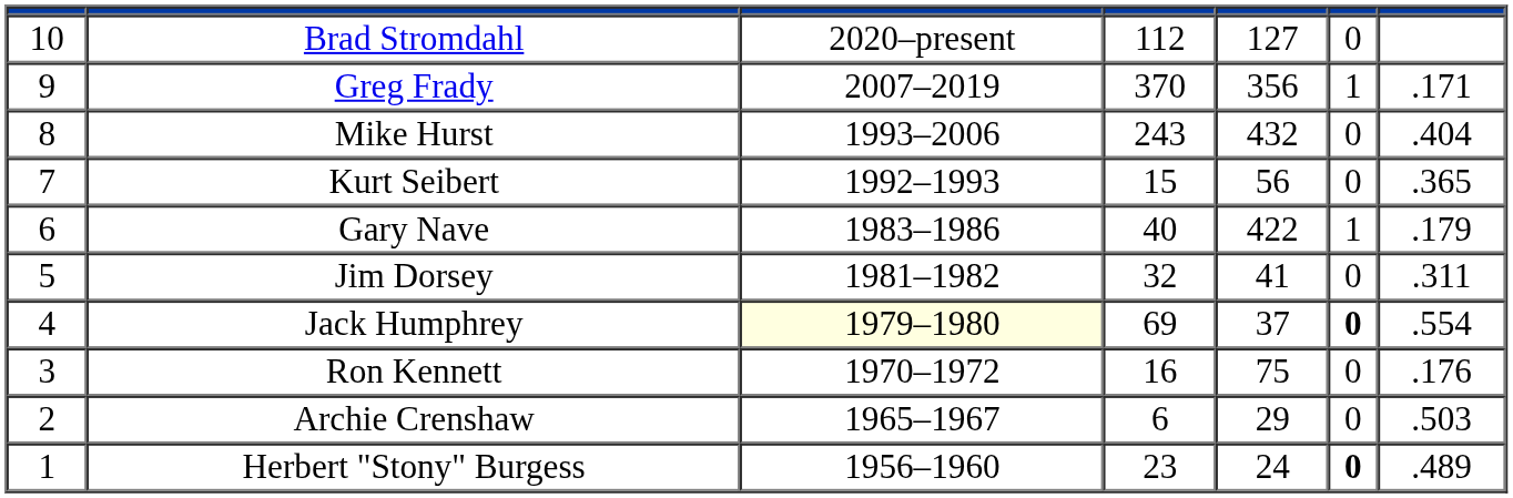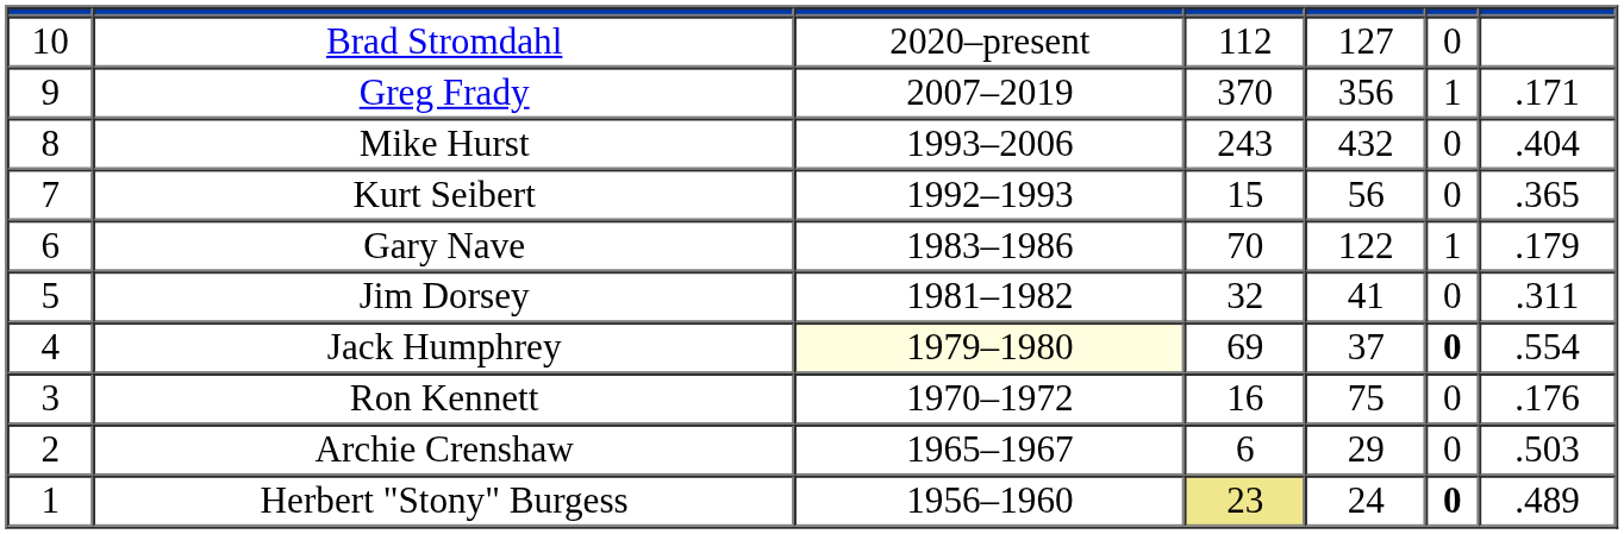 <table cellpadding="1" border="1" cellspacing="0" width="55%">
 <tr>
 <th bgcolor="#0039A6"></th>
 <th bgcolor="#0039A6"></th>
 <th bgcolor="#0039A6"></th>
 <th bgcolor="#0039A6"></th>
 <th bgcolor="#0039A6"></th>
 <th bgcolor="#0039A6"></th>
 <th bgcolor="#0039A6"></th>
 </tr>
 <tr align="center" valign="top">
 <td>10</td>
 <td><a href='#'>Brad Stromdahl</a></td>
 <td>2020–present</td>
 <td>112</td>
 <td>127</td>
 <td>0</td>
 <td></td>
 </tr>
 <tr align="center" valign="top">
 <td>9</td>
 <td><a href='#'>Greg Frady</a></td>
 <td>2007–2019</td>
 <td>370</td>
 <td>356</td>
 <td>1</td>
 <td>.171</td>
 </tr>
 <tr align="center" valign="top">
 <td>8</td>
 <td>Mike Hurst</td>
 <td>1993–2006</td>
 <td>243</td>
 <td>432</td>
 <td>0</td>
 <td>.404</td>
 </tr>
 <tr align="center" valign="top">
 <td>7</td>
 <td>Kurt Seibert</td>
 <td>1992–1993</td>
 <td>15</td>
 <td>56</td>
 <td>0</td>
 <td>.365</td>
 </tr>
 <tr align="center" valign="top">
 <td>6</td>
 <td>Gary Nave</td>
 <td>1983–1986</td>
-<td>40</td>
-<td>422</td>
+<td>70</td>
+<td>122</td>
 <td>1</td>
 <td>.179</td>
 </tr>
 <tr align="center" valign="top">
 <td>5</td>
 <td>Jim Dorsey</td>
 <td>1981–1982</td>
 <td>32</td>
 <td>41</td>
 <td>0</td>
 <td>.311</td>
 </tr>
 <tr align="center" valign="top">
 <td>4</td>
 <td>Jack Humphrey</td>
 <td style="background: lightyellow;">1979–1980</td>
 <td>69</td>
 <td>37</td>
 <td><strong>0</strong></td>
 <td>.554</td>
 </tr>
 <tr align="center" valign="top">
 <td>3</td>
 <td>Ron Kennett</td>
 <td>1970–1972</td>
 <td>16</td>
 <td>75</td>
 <td>0</td>
 <td>.176</td>
 </tr>
 <tr align="center" valign="top">
 <td>2</td>
 <td>Archie Crenshaw</td>
 <td>1965–1967</td>
 <td>6</td>
 <td>29</td>
 <td>0</td>
 <td>.503</td>
 </tr>
 <tr align="center" valign="top">
 <td>1</td>
 <td>Herbert "Stony" Burgess</td>
 <td>1956–1960</td>
-<td>23</td>
+<td style="background: khaki;">23</td>
 <td>24</td>
 <td><strong>0</strong></td>
 <td>.489</td>
 </tr>
 </table>
